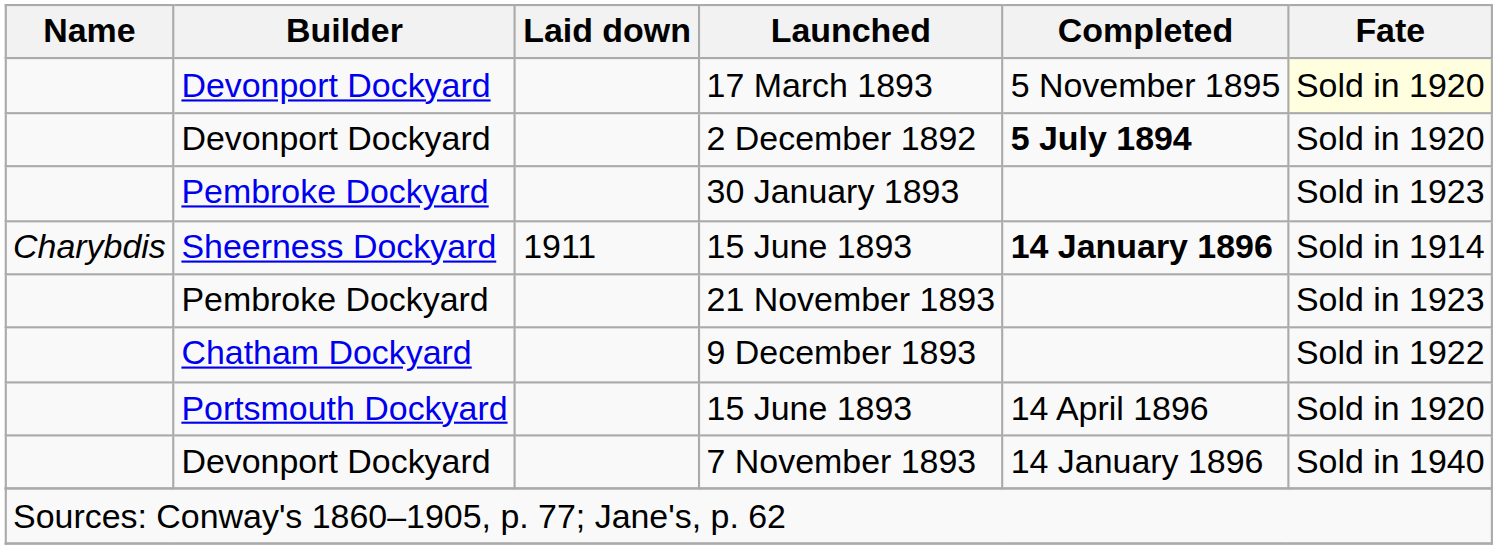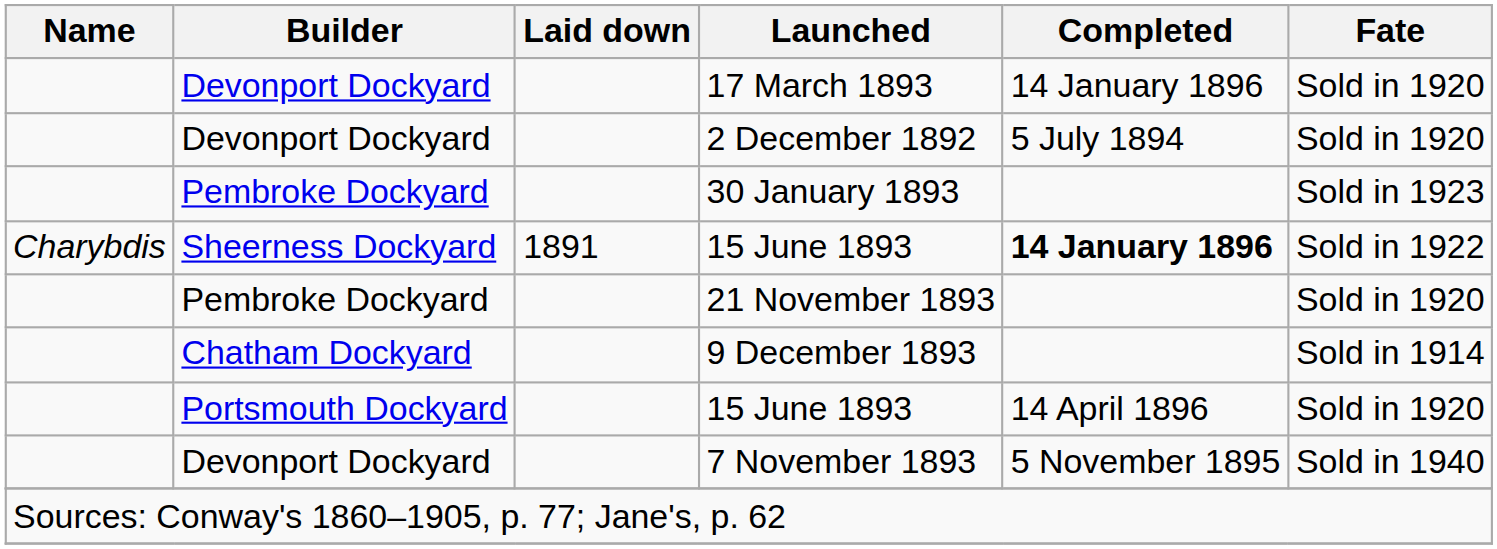 <table class="wikitable" style="margin:0 auto;">
 <tr>
 <th>Name</th>
 <th>Builder</th>
 <th>Laid down</th>
 <th>Launched</th>
 <th>Completed</th>
 <th>Fate</th>
 </tr>
 <tr>
 <td></td>
 <td><a href='#'>Devonport Dockyard</a></td>
 <td></td>
 <td>17 March 1893</td>
-<td>5 November 1895</td>
-<td style="background: lightyellow;">Sold in 1920</td>
+<td>14 January 1896</td>
+<td>Sold in 1920</td>
 </tr>
 <tr>
 <td></td>
 <td>Devonport Dockyard</td>
 <td></td>
 <td>2 December 1892</td>
-<td><strong>5 July 1894</strong></td>
+<td>5 July 1894</td>
 <td>Sold in 1920</td>
 </tr>
 <tr>
 <td></td>
 <td><a href='#'>Pembroke Dockyard</a></td>
 <td></td>
 <td>30 January 1893</td>
 <td></td>
 <td>Sold in 1923</td>
 </tr>
 <tr>
 <td><em>Charybdis</em></td>
 <td><a href='#'>Sheerness Dockyard</a></td>
-<td>1911</td>
+<td>1891</td>
 <td>15 June 1893</td>
 <td><strong>14 January 1896</strong></td>
-<td>Sold in 1914</td>
+<td>Sold in 1922</td>
 </tr>
 <tr>
 <td></td>
 <td>Pembroke Dockyard</td>
 <td></td>
 <td>21 November 1893</td>
 <td></td>
-<td>Sold in 1923</td>
+<td>Sold in 1920</td>
 </tr>
 <tr>
 <td></td>
 <td><a href='#'>Chatham Dockyard</a></td>
 <td></td>
 <td>9 December 1893</td>
 <td></td>
-<td>Sold in 1922</td>
+<td>Sold in 1914</td>
 </tr>
 <tr>
 <td></td>
 <td><a href='#'>Portsmouth Dockyard</a></td>
 <td></td>
 <td>15 June 1893</td>
 <td>14 April 1896</td>
 <td>Sold in 1920</td>
 </tr>
 <tr>
 <td></td>
 <td>Devonport Dockyard</td>
 <td></td>
 <td>7 November 1893</td>
-<td>14 January 1896</td>
+<td>5 November 1895</td>
 <td>Sold in 1940</td>
 </tr>
 <tr>
 </tr>
 <tr valign="top">
 <td colspan="9" align="left">Sources: Conway's 1860–1905, p. 77; Jane's, p. 62</td>
 </tr>
 <tr>
 </tr>
 </table>
